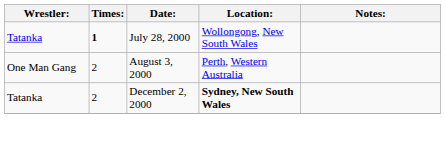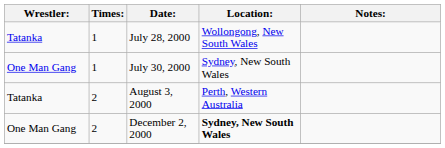 <table class="wikitable" width=100%>
 <tr>
 <th width=20%>Wrestler:</th>
 <th width=5%>Times:</th>
 <th width=17%>Date:</th>
 <th width=24%>Location:</th>
 <th width=38%>Notes:</th>
 </tr>
 <tr>
 <td><a href='#'>Tatanka</a></td>
-<td><strong>1</strong></td>
+<td>1</td>
 <td>July 28, 2000</td>
 <td><a href='#'>Wollongong</a>, <a href='#'>New South Wales</a></td>
 <td></td>
 </tr>
 <tr>
-<td>One Man Gang</td>
+<td><a href='#'>One Man Gang</a></td>
+<td>1</td>
+<td>July 30, 2000</td>
+<td><a href='#'>Sydney</a>, New South Wales</td>
+<td></td>
+</tr>
+<tr>
+<td>Tatanka</td>
 <td>2</td>
 <td>August 3, 2000</td>
 <td><a href='#'>Perth</a>, <a href='#'>Western Australia</a></td>
 <td></td>
 </tr>
 <tr>
-<td>Tatanka</td>
+<td>One Man Gang</td>
 <td>2</td>
 <td>December 2, 2000</td>
 <td><strong>Sydney, New South Wales</strong></td>
 <td></td>
 </tr>
 <tr>
 </tr>
 </table>
